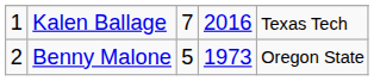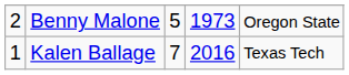 <table class="wikitable">
 <tr>
+</tr>
+<tr>
+<td>2</td>
+<td><a href='#'>Benny Malone</a></td>
+<td>5</td>
+<td><a href='#'>1973</a></td>
+<td style="font-size:80%;">Oregon State</td>
 </tr>
 <tr>
 <td>1</td>
 <td><a href='#'>Kalen Ballage</a></td>
 <td>7</td>
 <td><a href='#'>2016</a></td>
 <td style="font-size:80%;">Texas Tech</td>
 </tr>
-<tr>
-<td>2</td>
-<td><a href='#'>Benny Malone</a></td>
-<td>5</td>
-<td><a href='#'>1973</a></td>
-<td style="font-size:80%;">Oregon State</td>
-</tr>
 </table>
